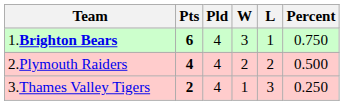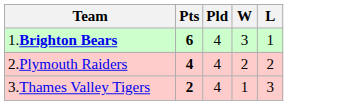 <table class="wikitable" style="text-align: center;">
 <tr>
 <th style="width:175px;">Team</th>
 <th style="width:20px;" abbr="Points">Pts</th>
 <th style="width:20px;" abbr="Played">Pld</th>
 <th style="width:20px;" abbr="Won">W</th>
 <th style="width:20px;" abbr="Lost">L</th>
-<th style="width:20px;" abbr="Percentage">Percent</th>
 </tr>
 <tr style="background:#cfc;">
 <td style="text-align:left;">1.<strong><a href='#'>Brighton Bears</a></strong></td>
 <td><strong>6</strong></td>
 <td>4</td>
 <td>3</td>
 <td>1</td>
-<td>0.750</td>
 </tr>
 <tr style="background:#fcc;">
 <td style="text-align:left;">2.<a href='#'>Plymouth Raiders</a></td>
 <td><strong>4</strong></td>
 <td>4</td>
 <td>2</td>
 <td>2</td>
-<td>0.500</td>
 </tr>
 <tr style="background:#fcc;">
 <td style="text-align:left;">3.<a href='#'>Thames Valley Tigers</a></td>
 <td><strong>2</strong></td>
 <td>4</td>
 <td>1</td>
 <td>3</td>
-<td>0.250</td>
 </tr>
 </table>
